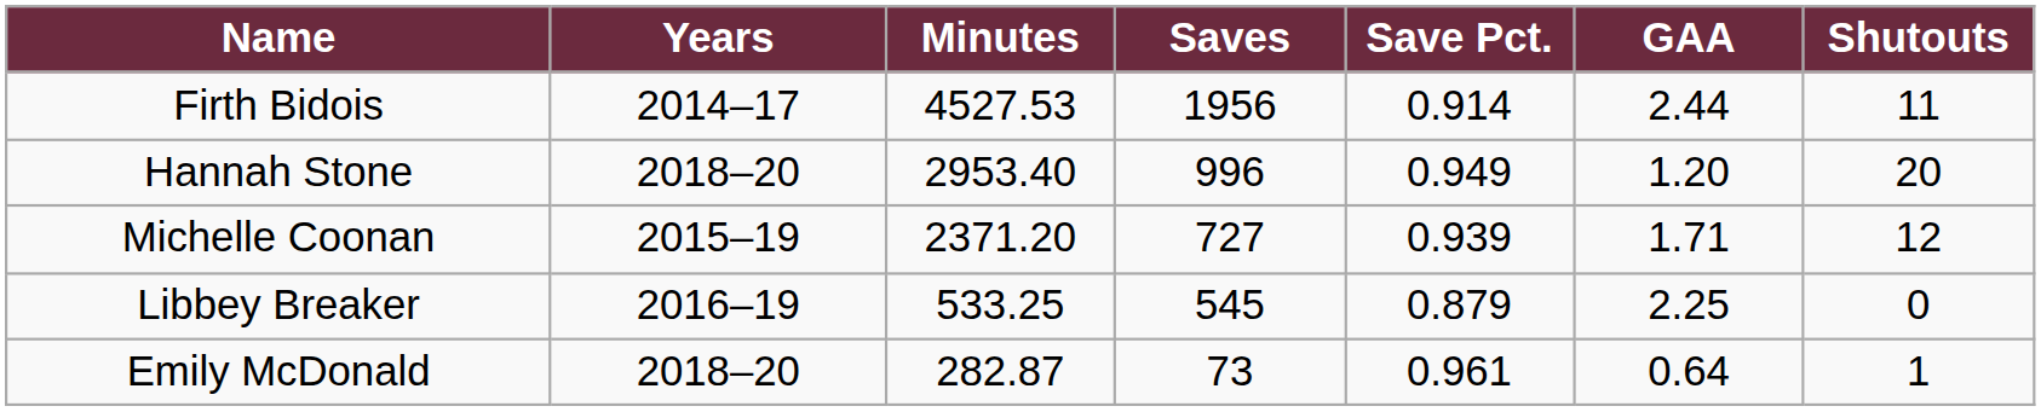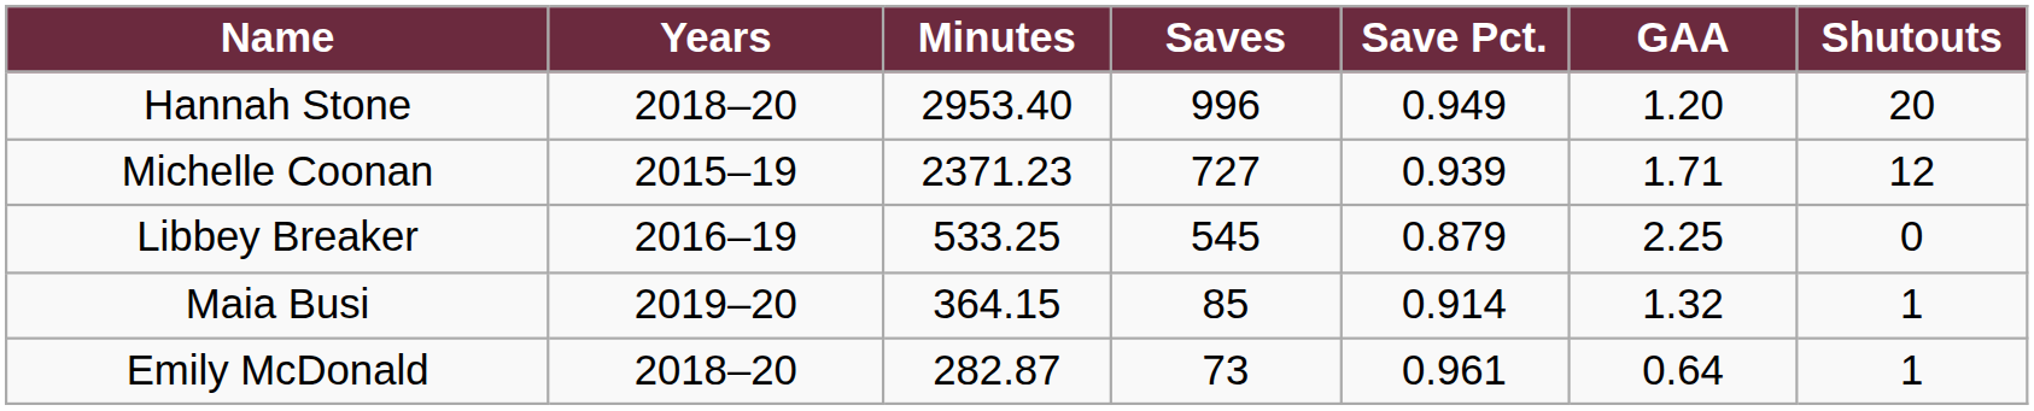 <table class="wikitable">
 <tr align="center"  style=" background:#6B2A3E; color:#ffffff;">
 <td ! scope="col" width="200px"><strong>Name</strong></td>
 <td ! scope="col" width="120px"><strong>Years</strong></td>
 <td ! scope="col" width="80px"><strong>Minutes</strong></td>
 <td ! scope="col" width="80px"><strong>Saves</strong></td>
 <td ! scope="col" width="80px"><strong>Save Pct.</strong></td>
 <td ! scope="col" width="80px"><strong>GAA</strong></td>
 <td ! scope="col" width="80px"><strong>Shutouts</strong></td>
-</tr>
-<tr align="center" bgcolor="">
-<td>Firth Bidois</td>
-<td>2014–17</td>
-<td>4527.53</td>
-<td>1956</td>
-<td>0.914</td>
-<td>2.44</td>
-<td>11</td>
 </tr>
 <tr align="center" bgcolor="">
 <td>Hannah Stone</td>
 <td>2018–20</td>
 <td>2953.40</td>
 <td>996</td>
 <td>0.949</td>
 <td>1.20</td>
 <td>20</td>
 </tr>
 <tr align="center" bgcolor="">
 <td>Michelle Coonan</td>
 <td>2015–19</td>
-<td>2371.20</td>
+<td>2371.23</td>
 <td>727</td>
 <td>0.939</td>
 <td>1.71</td>
 <td>12</td>
 </tr>
 <tr align="center" bgcolor="">
 <td>Libbey Breaker</td>
 <td>2016–19</td>
 <td>533.25</td>
 <td>545</td>
 <td>0.879</td>
 <td>2.25</td>
 <td>0</td>
 </tr>
 <tr align="center" bgcolor="">
+<td>Maia Busi</td>
+<td>2019–20</td>
+<td>364.15</td>
+<td>85</td>
+<td>0.914</td>
+<td>1.32</td>
+<td>1</td>
+</tr>
+<tr align="center" bgcolor="">
 <td>Emily McDonald</td>
 <td>2018–20</td>
 <td>282.87</td>
 <td>73</td>
 <td>0.961</td>
 <td>0.64</td>
 <td>1</td>
 </tr>
 </table>
